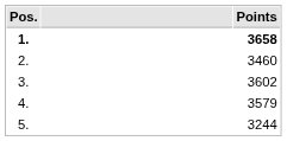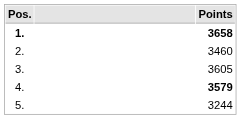 <table cellspacing="1" cellpadding="3" style="border:1px solid #AAAAAA;font-size:90%">
 <tr bgcolor="#E4E4E4">
 <th style="border-bottom:1px solid #AAAAAA" width=10>Pos.</th>
 <th style="border-bottom:1px solid #AAAAAA" width=200></th>
 <th style="border-bottom:1px solid #AAAAAA" width=20>Points</th>
 </tr>
 <tr>
 <td align="center"><strong>1.</strong></td>
 <td><strong></strong></td>
 <td align="right"><strong>3658</strong></td>
 </tr>
 <tr>
 <td align="center">2.</td>
 <td></td>
 <td align="right">3460</td>
 </tr>
 <tr>
 <td align="center">3.</td>
 <td></td>
-<td align="right">3602</td>
+<td align="right">3605</td>
 </tr>
 <tr>
 <td align="center">4.</td>
 <td></td>
-<td align="right">3579</td>
+<td align="right"><strong>3579</strong></td>
 </tr>
 <tr>
 <td align="center">5.</td>
 <td></td>
 <td align="right">3244</td>
 </tr>
 </table>
